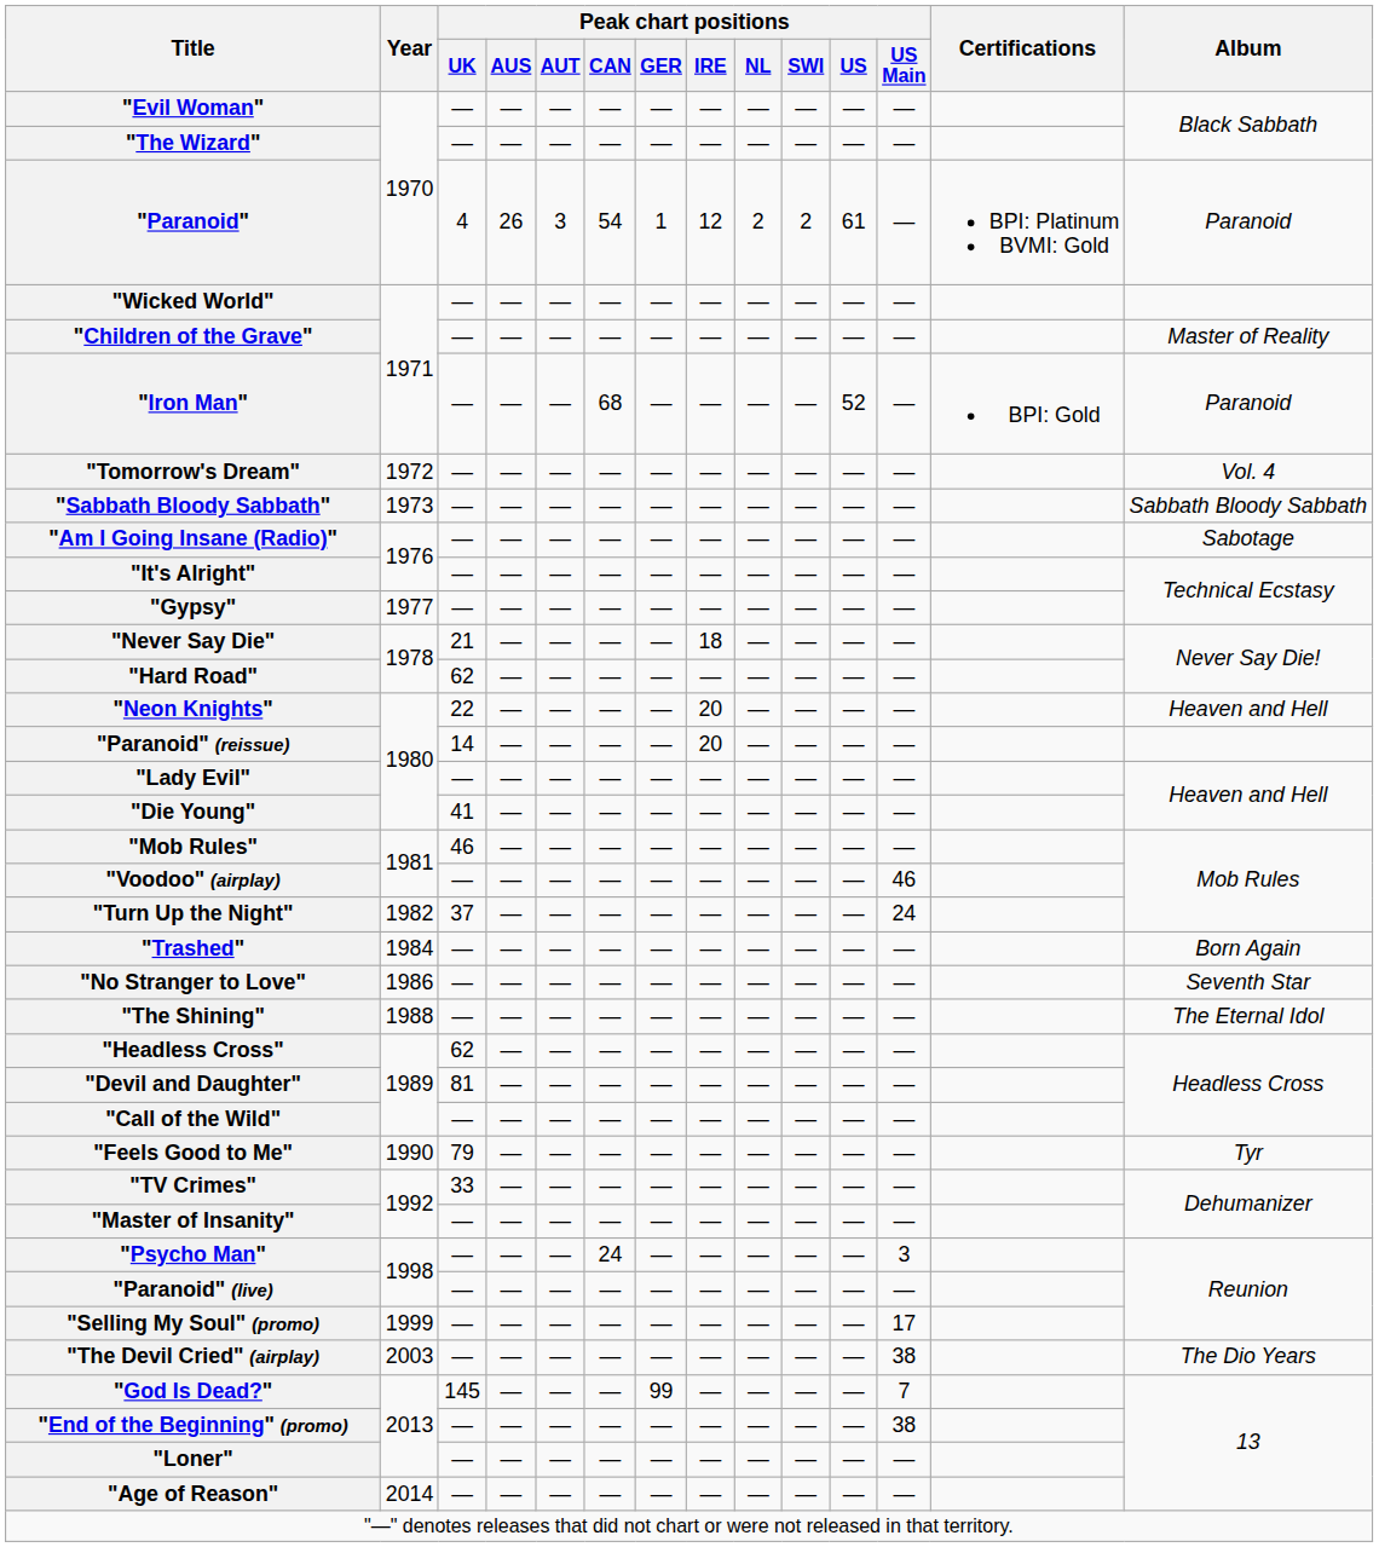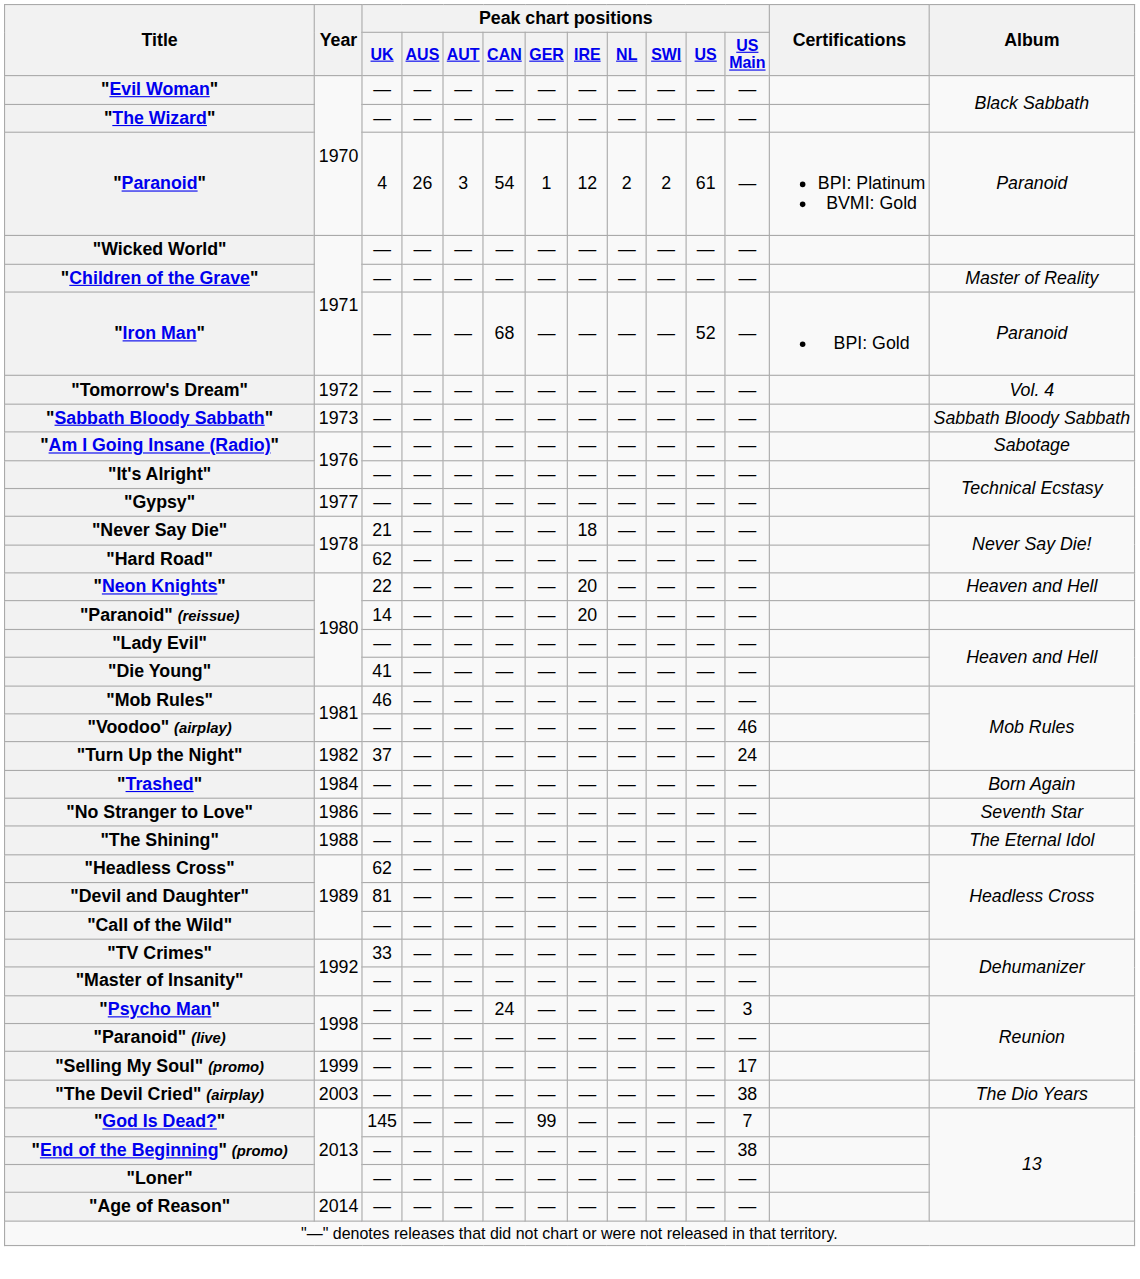 <table class="wikitable plainrowheaders" style="text-align:center;">
 <tr>
 <th rowspan="2" scope="col" style="width:17em;">Title</th>
 <th rowspan="2" scope="col" style="width:2em;">Year</th>
 <th colspan="10">Peak chart positions</th>
 <th rowspan="2">Certifications</th>
 <th rowspan="2">Album</th>
 </tr>
 <tr>
 <th scope="col" style="width:2em;font-size:90%;"><a href='#'>UK</a><br></th>
 <th scope="col" style="width:2em;font-size:90%;"><a href='#'>AUS</a><br></th>
 <th scope="col" style="width:2em;font-size:90%;"><a href='#'>AUT</a><br></th>
 <th scope="col" style="width:2em;font-size:90%;"><a href='#'>CAN</a><br></th>
 <th scope="col" style="width:2em;font-size:90%;"><a href='#'>GER</a><br></th>
 <th scope="col" style="width:2em;font-size:90%;"><a href='#'>IRE</a><br></th>
 <th scope="col" style="width:2em;font-size:90%;"><a href='#'>NL</a><br></th>
 <th scope="col" style="width:2em;font-size:90%;"><a href='#'>SWI</a><br></th>
 <th scope="col" style="width:2em;font-size:90%;"><a href='#'>US</a><br></th>
 <th scope="col" style="width:2em;font-size:90%;"><a href='#'>US Main</a><br></th>
 </tr>
 <tr>
 <th scope="row">"<a href='#'>Evil Woman</a>"</th>
 <td rowspan="3">1970</td>
 <td>—</td>
 <td>—</td>
 <td>—</td>
 <td>—</td>
 <td>—</td>
 <td>—</td>
 <td>—</td>
 <td>—</td>
 <td>—</td>
 <td>—</td>
 <td></td>
 <td rowspan="2"><em>Black Sabbath</em></td>
 </tr>
 <tr>
 <th scope="row">"<a href='#'>The Wizard</a>" </th>
 <td>—</td>
 <td>—</td>
 <td>—</td>
 <td>—</td>
 <td>—</td>
 <td>—</td>
 <td>—</td>
 <td>—</td>
 <td>—</td>
 <td>—</td>
 <td></td>
 </tr>
 <tr>
 <th scope="row">"<a href='#'>Paranoid</a>"</th>
 <td>4</td>
 <td>26</td>
 <td>3</td>
 <td>54</td>
 <td>1</td>
 <td>12</td>
 <td>2</td>
 <td>2</td>
 <td>61</td>
 <td>—</td>
 <td><br><ul><li>BPI: Platinum</li><li>BVMI: Gold</li></ul></td>
 <td rowspan="1"><em>Paranoid</em></td>
 </tr>
 <tr>
 <th scope="row">"Wicked World" </th>
 <td rowspan="3">1971</td>
 <td>—</td>
 <td>—</td>
 <td>—</td>
 <td>—</td>
 <td>—</td>
 <td>—</td>
 <td>—</td>
 <td>—</td>
 <td>—</td>
 <td>—</td>
 <td></td>
 <td></td>
 </tr>
 <tr>
 <th scope="row">"<a href='#'>Children of the Grave</a>" </th>
 <td>—</td>
 <td>—</td>
 <td>—</td>
 <td>—</td>
 <td>—</td>
 <td>—</td>
 <td>—</td>
 <td>—</td>
 <td>—</td>
 <td>—</td>
 <td></td>
 <td><em>Master of Reality</em></td>
 </tr>
 <tr>
 <th scope="row">"<a href='#'>Iron Man</a>" </th>
 <td>—</td>
 <td>—</td>
 <td>—</td>
 <td>68</td>
 <td>—</td>
 <td>—</td>
 <td>—</td>
 <td>—</td>
 <td>52</td>
 <td>—</td>
 <td><br><ul><li>BPI: Gold</li></ul></td>
 <td><em>Paranoid</em></td>
 </tr>
 <tr>
 <th scope="row">"Tomorrow's Dream"</th>
 <td rowspan="1">1972</td>
 <td>—</td>
 <td>—</td>
 <td>—</td>
 <td>—</td>
 <td>—</td>
 <td>—</td>
 <td>—</td>
 <td>—</td>
 <td>—</td>
 <td>—</td>
 <td></td>
 <td><em>Vol. 4</em></td>
 </tr>
 <tr>
 <th scope="row">"<a href='#'>Sabbath Bloody Sabbath</a>"</th>
 <td>1973</td>
 <td>—</td>
 <td>—</td>
 <td>—</td>
 <td>—</td>
 <td>—</td>
 <td>—</td>
 <td>—</td>
 <td>—</td>
 <td>—</td>
 <td>—</td>
 <td></td>
 <td><em>Sabbath Bloody Sabbath</em></td>
 </tr>
 <tr>
 <th scope="row">"<a href='#'>Am I Going Insane (Radio)</a>"</th>
 <td rowspan="2">1976</td>
 <td>—</td>
 <td>—</td>
 <td>—</td>
 <td>—</td>
 <td>—</td>
 <td>—</td>
 <td>—</td>
 <td>—</td>
 <td>—</td>
 <td>—</td>
 <td></td>
 <td><em>Sabotage</em></td>
 </tr>
 <tr>
 <th scope="row">"It's Alright"</th>
 <td>—</td>
 <td>—</td>
 <td>—</td>
 <td>—</td>
 <td>—</td>
 <td>—</td>
 <td>—</td>
 <td>—</td>
 <td>—</td>
 <td>—</td>
 <td></td>
 <td rowspan="2"><em>Technical Ecstasy</em></td>
 </tr>
 <tr>
 <th scope="row">"Gypsy" </th>
 <td>1977</td>
 <td>—</td>
 <td>—</td>
 <td>—</td>
 <td>—</td>
 <td>—</td>
 <td>—</td>
 <td>—</td>
 <td>—</td>
 <td>—</td>
 <td>—</td>
 <td></td>
 </tr>
 <tr>
 <th scope="row">"Never Say Die"</th>
 <td rowspan="2">1978</td>
 <td>21</td>
 <td>—</td>
 <td>—</td>
 <td>—</td>
 <td>—</td>
 <td>18</td>
 <td>—</td>
 <td>—</td>
 <td>—</td>
 <td>—</td>
 <td></td>
 <td rowspan="2"><em>Never Say Die!</em></td>
 </tr>
 <tr>
 <th scope="row">"Hard Road"</th>
 <td>62</td>
 <td>—</td>
 <td>—</td>
 <td>—</td>
 <td>—</td>
 <td>—</td>
 <td>—</td>
 <td>—</td>
 <td>—</td>
 <td>—</td>
 <td></td>
 </tr>
 <tr>
 <th scope="row">"<a href='#'>Neon Knights</a>"</th>
 <td rowspan="4">1980</td>
 <td>22</td>
 <td>—</td>
 <td>—</td>
 <td>—</td>
 <td>—</td>
 <td>20</td>
 <td>—</td>
 <td>—</td>
 <td>—</td>
 <td>—</td>
 <td></td>
 <td><em>Heaven and Hell</em></td>
 </tr>
 <tr>
 <th scope="row">"Paranoid" <small><em>(reissue)</em></small></th>
 <td>14</td>
 <td>—</td>
 <td>—</td>
 <td>—</td>
 <td>—</td>
 <td>20</td>
 <td>—</td>
 <td>—</td>
 <td>—</td>
 <td>—</td>
 <td></td>
 <td></td>
 </tr>
 <tr>
 <th scope="row">"Lady Evil" </th>
 <td>—</td>
 <td>—</td>
 <td>—</td>
 <td>—</td>
 <td>—</td>
 <td>—</td>
 <td>—</td>
 <td>—</td>
 <td>—</td>
 <td>—</td>
 <td></td>
 <td rowspan="2"><em>Heaven and Hell</em></td>
 </tr>
 <tr>
 <th scope="row">"Die Young"</th>
 <td>41</td>
 <td>—</td>
 <td>—</td>
 <td>—</td>
 <td>—</td>
 <td>—</td>
 <td>—</td>
 <td>—</td>
 <td>—</td>
 <td>—</td>
 <td></td>
 </tr>
 <tr>
 <th scope="row">"Mob Rules"</th>
 <td rowspan="2">1981</td>
 <td>46</td>
 <td>—</td>
 <td>—</td>
 <td>—</td>
 <td>—</td>
 <td>—</td>
 <td>—</td>
 <td>—</td>
 <td>—</td>
 <td>—</td>
 <td></td>
 <td rowspan="3"><em>Mob Rules</em></td>
 </tr>
 <tr>
 <th scope="row">"Voodoo" <small><em>(airplay)</em></small></th>
 <td>—</td>
 <td>—</td>
 <td>—</td>
 <td>—</td>
 <td>—</td>
 <td>—</td>
 <td>—</td>
 <td>—</td>
 <td>—</td>
 <td>46</td>
 <td></td>
 </tr>
 <tr>
 <th scope="row">"Turn Up the Night"</th>
 <td>1982</td>
 <td>37</td>
 <td>—</td>
 <td>—</td>
 <td>—</td>
 <td>—</td>
 <td>—</td>
 <td>—</td>
 <td>—</td>
 <td>—</td>
 <td>24</td>
 <td></td>
 </tr>
 <tr>
 <th scope="row">"<a href='#'>Trashed</a>" </th>
 <td>1984</td>
 <td>—</td>
 <td>—</td>
 <td>—</td>
 <td>—</td>
 <td>—</td>
 <td>—</td>
 <td>—</td>
 <td>—</td>
 <td>—</td>
 <td>—</td>
 <td></td>
 <td><em>Born Again</em></td>
 </tr>
 <tr>
 <th scope="row">"No Stranger to Love" </th>
 <td>1986</td>
 <td>—</td>
 <td>—</td>
 <td>—</td>
 <td>—</td>
 <td>—</td>
 <td>—</td>
 <td>—</td>
 <td>—</td>
 <td>—</td>
 <td>—</td>
 <td></td>
 <td><em>Seventh Star</em></td>
 </tr>
 <tr>
 <th scope="row">"The Shining" </th>
 <td>1988</td>
 <td>—</td>
 <td>—</td>
 <td>—</td>
 <td>—</td>
 <td>—</td>
 <td>—</td>
 <td>—</td>
 <td>—</td>
 <td>—</td>
 <td>—</td>
 <td></td>
 <td><em>The Eternal Idol</em></td>
 </tr>
 <tr>
 <th scope="row">"Headless Cross"</th>
 <td rowspan="3">1989</td>
 <td>62</td>
 <td>—</td>
 <td>—</td>
 <td>—</td>
 <td>—</td>
 <td>—</td>
 <td>—</td>
 <td>—</td>
 <td>—</td>
 <td>—</td>
 <td></td>
 <td rowspan="3"><em>Headless Cross</em></td>
 </tr>
 <tr>
 <th scope="row">"Devil and Daughter"</th>
 <td>81</td>
 <td>—</td>
 <td>—</td>
 <td>—</td>
 <td>—</td>
 <td>—</td>
 <td>—</td>
 <td>—</td>
 <td>—</td>
 <td>—</td>
 <td></td>
 </tr>
 <tr>
 <th scope="row">"Call of the Wild" </th>
 <td>—</td>
 <td>—</td>
 <td>—</td>
 <td>—</td>
 <td>—</td>
 <td>—</td>
 <td>—</td>
 <td>—</td>
 <td>—</td>
 <td>—</td>
 <td></td>
 </tr>
 <tr>
-<th scope="row">"Feels Good to Me"</th>
-<td>1990</td>
-<td>79</td>
-<td>—</td>
-<td>—</td>
-<td>—</td>
-<td>—</td>
-<td>—</td>
-<td>—</td>
-<td>—</td>
-<td>—</td>
-<td>—</td>
-<td></td>
-<td><em>Tyr</em></td>
-</tr>
-<tr>
 <th scope="row">"TV Crimes"</th>
 <td rowspan="2">1992</td>
 <td>33</td>
 <td>—</td>
 <td>—</td>
 <td>—</td>
 <td>—</td>
 <td>—</td>
 <td>—</td>
 <td>—</td>
 <td>—</td>
 <td>—</td>
 <td></td>
 <td rowspan="2"><em>Dehumanizer</em></td>
 </tr>
 <tr>
 <th scope="row">"Master of Insanity" </th>
 <td>—</td>
 <td>—</td>
 <td>—</td>
 <td>—</td>
 <td>—</td>
 <td>—</td>
 <td>—</td>
 <td>—</td>
 <td>—</td>
 <td>—</td>
 <td></td>
 </tr>
 <tr>
 <th scope="row">"<a href='#'>Psycho Man</a>" </th>
 <td rowspan="2">1998</td>
 <td>—</td>
 <td>—</td>
 <td>—</td>
 <td>24</td>
 <td>—</td>
 <td>—</td>
 <td>—</td>
 <td>—</td>
 <td>—</td>
 <td>3</td>
 <td></td>
 <td rowspan="3"><em>Reunion</em></td>
 </tr>
 <tr>
 <th scope="row">"Paranoid" <small><em>(live)</em></small> </th>
 <td>—</td>
 <td>—</td>
 <td>—</td>
 <td>—</td>
 <td>—</td>
 <td>—</td>
 <td>—</td>
 <td>—</td>
 <td>—</td>
 <td>—</td>
 <td></td>
 </tr>
 <tr>
 <th scope="row">"Selling My Soul" <small><em>(promo)</em></small> </th>
 <td>1999</td>
 <td>—</td>
 <td>—</td>
 <td>—</td>
 <td>—</td>
 <td>—</td>
 <td>—</td>
 <td>—</td>
 <td>—</td>
 <td>—</td>
 <td>17</td>
 <td></td>
 </tr>
 <tr>
 <th scope="row">"The Devil Cried" <small><em>(airplay)</em></small></th>
 <td>2003</td>
 <td>—</td>
 <td>—</td>
 <td>—</td>
 <td>—</td>
 <td>—</td>
 <td>—</td>
 <td>—</td>
 <td>—</td>
 <td>—</td>
 <td>38</td>
 <td></td>
 <td><em>The Dio Years</em></td>
 </tr>
 <tr>
 <th scope="row">"<a href='#'>God Is Dead?</a>"</th>
 <td rowspan="3">2013</td>
 <td>145</td>
 <td>—</td>
 <td>—</td>
 <td>—</td>
 <td>99</td>
 <td>—</td>
 <td>—</td>
 <td>—</td>
 <td>—</td>
 <td>7</td>
 <td></td>
 <td rowspan="4"><em>13</em></td>
 </tr>
 <tr>
 <th scope="row">"<a href='#'>End of the Beginning</a>" <small><em>(promo)</em></small></th>
 <td>—</td>
 <td>—</td>
 <td>—</td>
 <td>—</td>
 <td>—</td>
 <td>—</td>
 <td>—</td>
 <td>—</td>
 <td>—</td>
 <td>38</td>
 <td></td>
 </tr>
 <tr>
 <th scope="row">"Loner"</th>
 <td>—</td>
 <td>—</td>
 <td>—</td>
 <td>—</td>
 <td>—</td>
 <td>—</td>
 <td>—</td>
 <td>—</td>
 <td>—</td>
 <td>—</td>
 <td></td>
 </tr>
 <tr>
 <th scope="row">"Age of Reason"</th>
 <td>2014</td>
 <td>—</td>
 <td>—</td>
 <td>—</td>
 <td>—</td>
 <td>—</td>
 <td>—</td>
 <td>—</td>
 <td>—</td>
 <td>—</td>
 <td>—</td>
 <td></td>
 </tr>
 <tr>
 <td colspan="14" style="font-size:90%">"—" denotes releases that did not chart or were not released in that territory.</td>
 </tr>
 </table>
